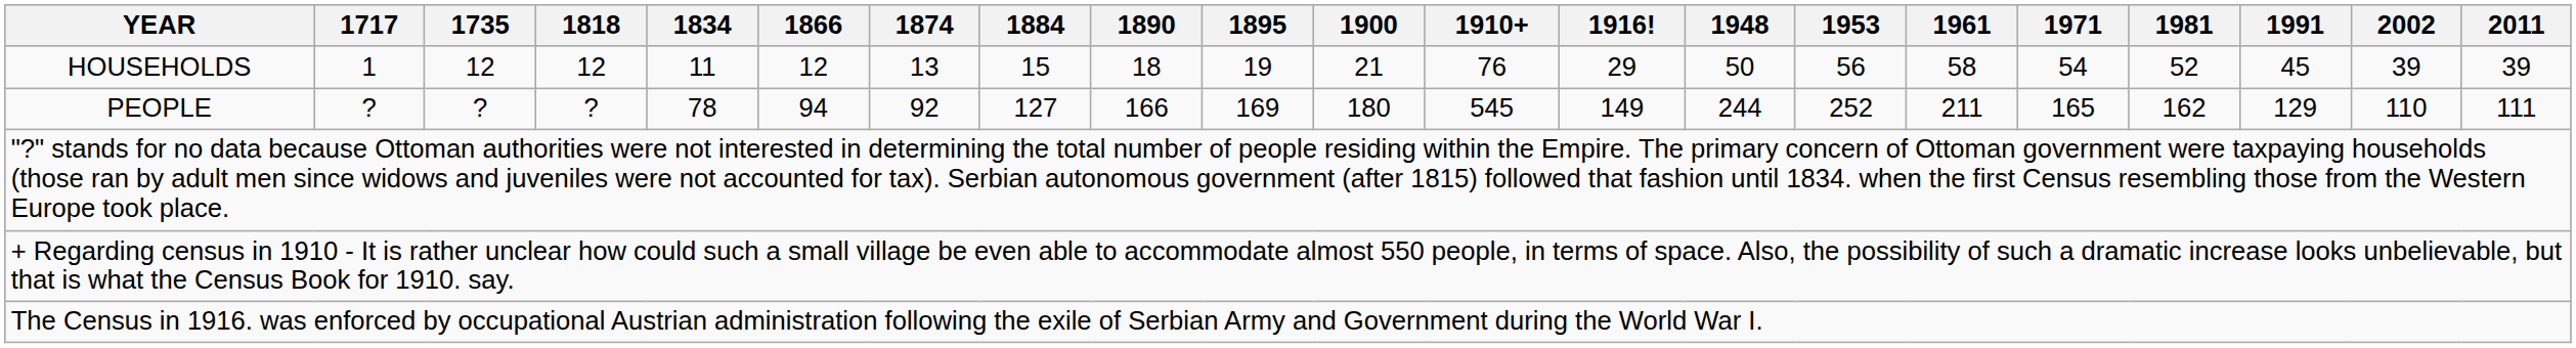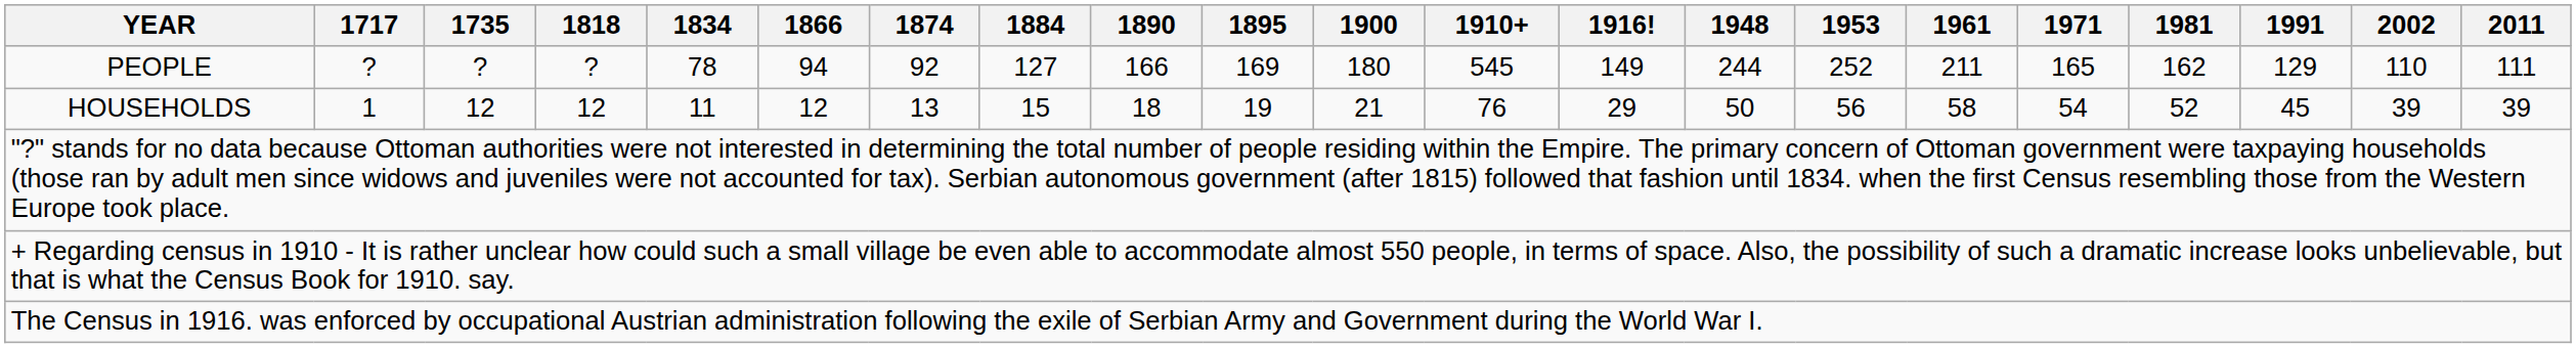 <table class="wikitable">
 <tr>
 <th>YEAR</th>
 <th>1717</th>
 <th>1735</th>
 <th>1818</th>
 <th>1834</th>
 <th>1866</th>
 <th>1874</th>
 <th>1884</th>
 <th>1890</th>
 <th>1895</th>
 <th>1900</th>
 <th>1910+</th>
 <th>1916!</th>
 <th>1948</th>
 <th>1953</th>
 <th>1961</th>
 <th>1971</th>
 <th>1981</th>
 <th>1991</th>
 <th>2002</th>
 <th>2011</th>
 </tr>
 <tr style="text-align:center;">
+<td>PEOPLE</td>
+<td>?</td>
+<td>?</td>
+<td>?</td>
+<td>78</td>
+<td>94</td>
+<td>92</td>
+<td>127</td>
+<td>166</td>
+<td>169</td>
+<td>180</td>
+<td>545</td>
+<td>149</td>
+<td>244</td>
+<td>252</td>
+<td>211</td>
+<td>165</td>
+<td>162</td>
+<td>129</td>
+<td>110</td>
+<td>111</td>
+</tr>
+<tr style="text-align:center;">
 <td>HOUSEHOLDS</td>
 <td>1</td>
 <td>12</td>
 <td>12</td>
 <td>11</td>
 <td>12</td>
 <td>13</td>
 <td>15</td>
 <td>18</td>
 <td>19</td>
 <td>21</td>
 <td>76</td>
 <td>29</td>
 <td>50</td>
 <td>56</td>
 <td>58</td>
 <td>54</td>
 <td>52</td>
 <td>45</td>
 <td>39</td>
 <td>39</td>
 </tr>
-<tr style="text-align:center;">
-<td>PEOPLE</td>
-<td>?</td>
-<td>?</td>
-<td>?</td>
-<td>78</td>
-<td>94</td>
-<td>92</td>
-<td>127</td>
-<td>166</td>
-<td>169</td>
-<td>180</td>
-<td>545</td>
-<td>149</td>
-<td>244</td>
-<td>252</td>
-<td>211</td>
-<td>165</td>
-<td>162</td>
-<td>129</td>
-<td>110</td>
-<td>111</td>
-</tr>
 <tr>
 <td colspan=21>"?" stands for no data because Ottoman authorities were not interested in determining the total number of people residing within the Empire. The primary concern of Ottoman government were taxpaying households (those ran by adult men since widows and juveniles were not accounted for tax). Serbian autonomous government (after 1815) followed that fashion until 1834. when the first Census resembling those from the Western Europe took place.</td>
 </tr>
 <tr>
 <td colspan=21>+ Regarding census in 1910 - It is rather unclear how could such a small village be even able to accommodate almost 550 people, in terms of space. Also, the possibility of such a dramatic increase looks unbelievable, but that is what the Census Book for 1910. say.</td>
 </tr>
 <tr>
 <td colspan=21>The Census in 1916. was enforced by occupational Austrian administration following the exile of Serbian Army and Government during the World War I.</td>
 </tr>
 </table>
